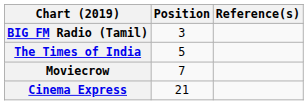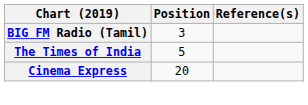 <table class="wikitable plainrowheaders sortable" style="text-align:center">
 <tr>
 <th scope="col">Chart (2019)</th>
 <th scope="col">Position</th>
 <th>Reference(s)</th>
 </tr>
 <tr>
 <th scope="row"><a href='#'>BIG FM</a> Radio (Tamil)</th>
 <td>3</td>
 <td></td>
 </tr>
 <tr>
 <th scope="row"><a href='#'>The Times of India</a></th>
 <td>5</td>
 <td></td>
 </tr>
 <tr>
-<th scope="row">Moviecrow</th>
-<td>7</td>
-<td></td>
-</tr>
-<tr>
 <th scope="row"><a href='#'>Cinema Express</a></th>
-<td>21</td>
+<td>20</td>
 <td></td>
 </tr>
 </table>
